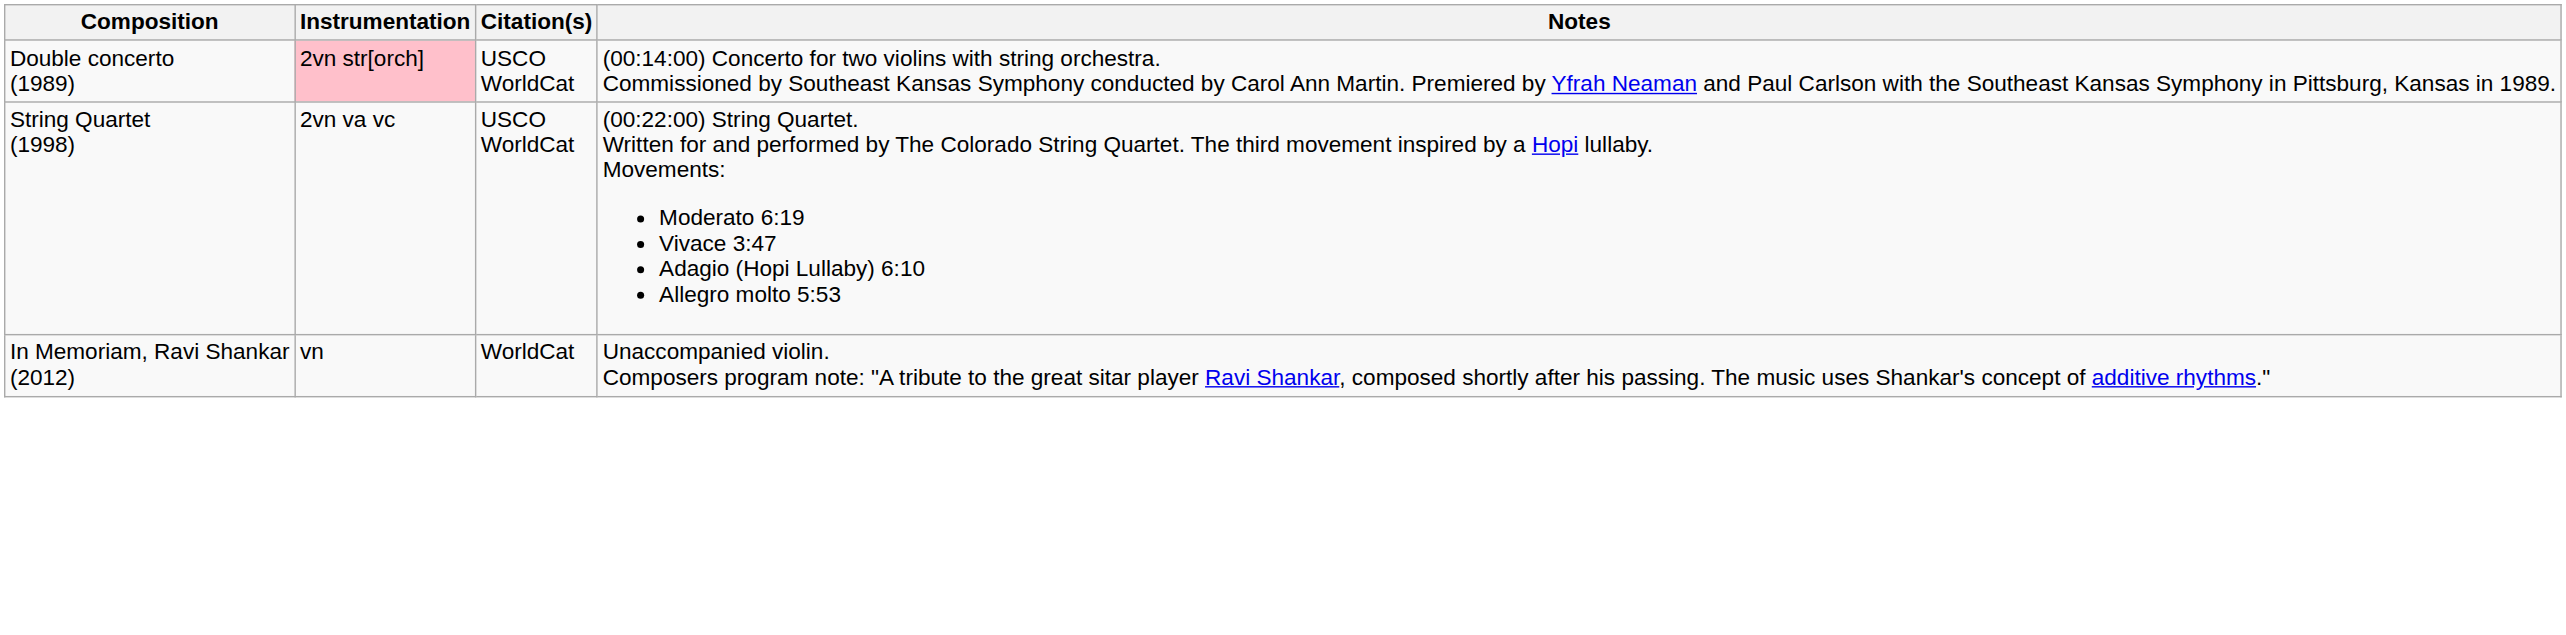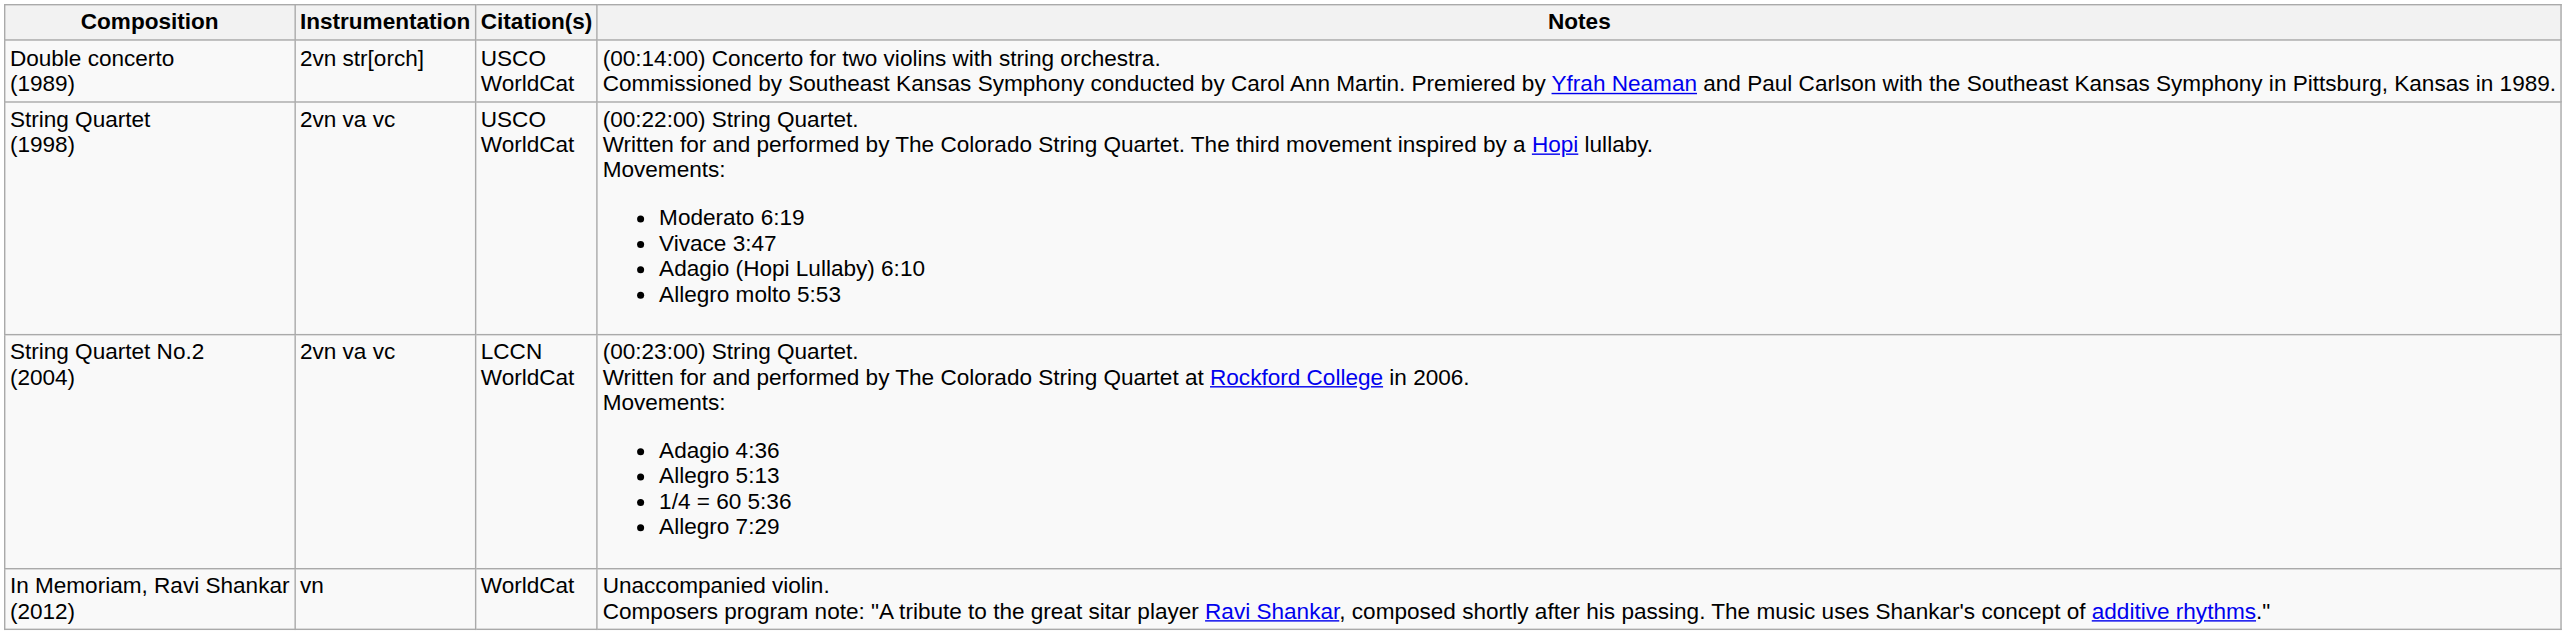 <table class="wikitable sortable">
 <tr>
 <th scope="col">Composition</th>
 <th scope="col">Instrumentation</th>
 <th scope="col">Citation(s)</th>
 <th scope="col">Notes</th>
 </tr>
 <tr valign="top">
 <td>Double concerto<br>(1989)</td>
-<td style="background: pink;">2vn str[orch]</td>
+<td>2vn str[orch]</td>
 <td>USCO<br>WorldCat</td>
 <td>(00:14:00) Concerto for two violins with string orchestra.<br>Commissioned by Southeast Kansas Symphony conducted by Carol Ann Martin. Premiered by <a href='#'>Yfrah Neaman</a> and Paul Carlson with the Southeast Kansas Symphony in Pittsburg, Kansas in 1989.</td>
 </tr>
 <tr valign="top">
 <td>String Quartet<br>(1998)</td>
 <td>2vn va vc</td>
 <td>USCO<br>WorldCat</td>
 <td>(00:22:00) String Quartet.<br>Written for and performed by The Colorado String Quartet. The third movement inspired by a <a href='#'>Hopi</a> lullaby.<br>Movements:<ul><li>Moderato 6:19</li><li>Vivace 3:47</li><li>Adagio (Hopi Lullaby) 6:10</li><li>Allegro molto 5:53</li></ul></td>
 </tr>
 <tr valign="top">
+<td>String Quartet No.2<br>(2004)</td>
+<td>2vn va vc</td>
+<td>LCCN<br>WorldCat</td>
+<td>(00:23:00) String Quartet.<br>Written for and performed by The Colorado String Quartet at <a href='#'>Rockford College</a> in 2006.<br>Movements:<ul><li>Adagio 4:36</li><li>Allegro 5:13</li><li>1/4 = 60 5:36</li><li>Allegro 7:29</li></ul></td>
+</tr>
+<tr valign="top">
 <td>In Memoriam, Ravi Shankar<br>(2012)</td>
 <td>vn</td>
 <td>WorldCat</td>
 <td>Unaccompanied violin.<br>Composers program note: "A tribute to the great sitar player <a href='#'>Ravi Shankar</a>, composed shortly after his passing. The music uses Shankar's concept of <a href='#'>additive rhythms</a>."</td>
 </tr>
 </table>
